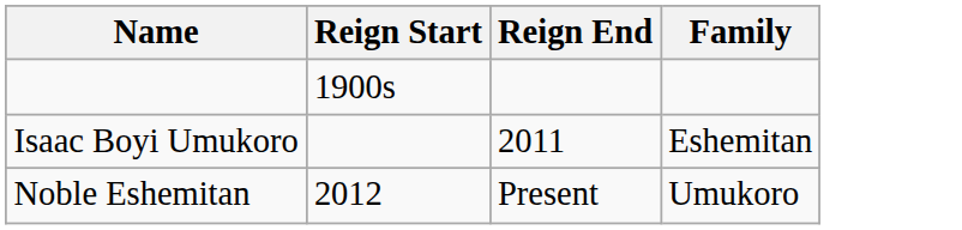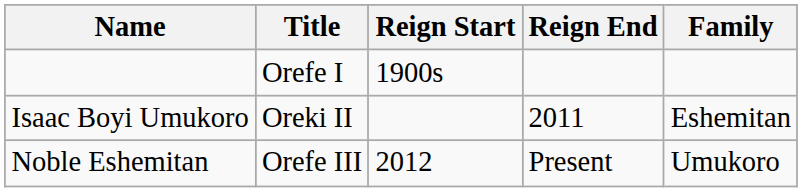 <table class="wikitable">
 <tr>
 <th>Name</th>
+<th>Title</th>
 <th>Reign Start</th>
 <th>Reign End</th>
 <th>Family</th>
 </tr>
 <tr>
 <td></td>
+<td>Orefe I</td>
 <td>1900s</td>
 <td></td>
 <td></td>
 </tr>
 <tr>
 <td>Isaac Boyi Umukoro</td>
+<td>Oreki II</td>
 <td></td>
 <td>2011</td>
 <td>Eshemitan</td>
 </tr>
 <tr>
 <td>Noble Eshemitan</td>
+<td>Orefe III</td>
 <td>2012</td>
 <td>Present</td>
 <td>Umukoro</td>
 </tr>
 </table>
